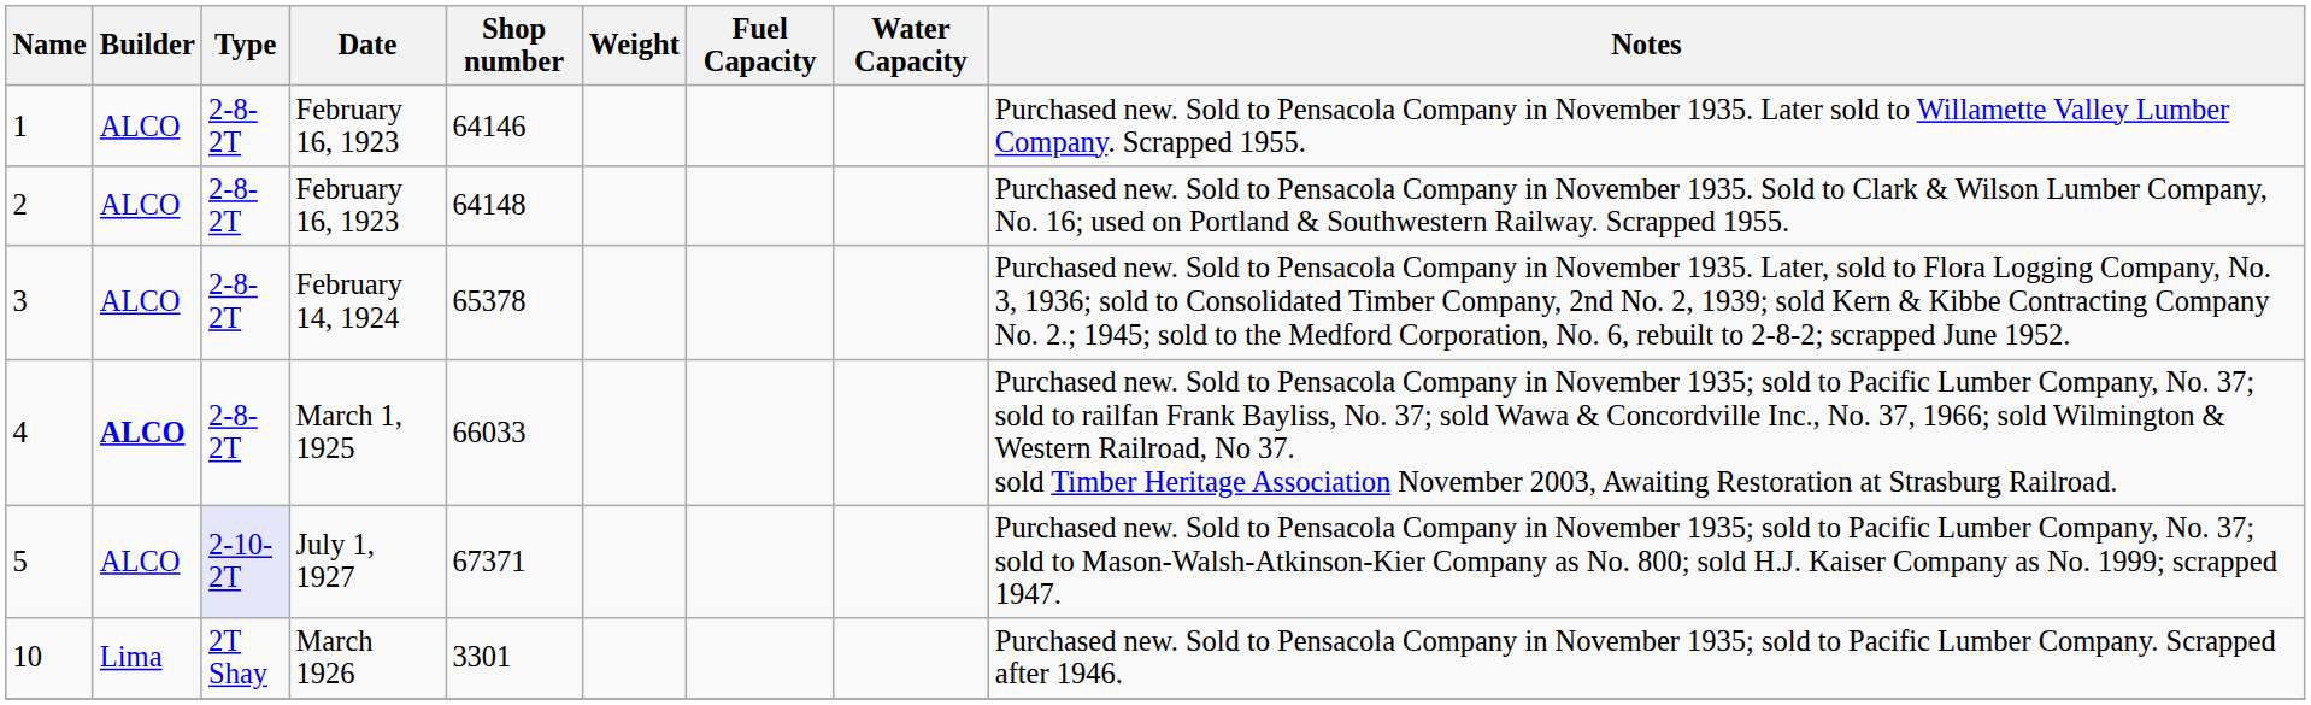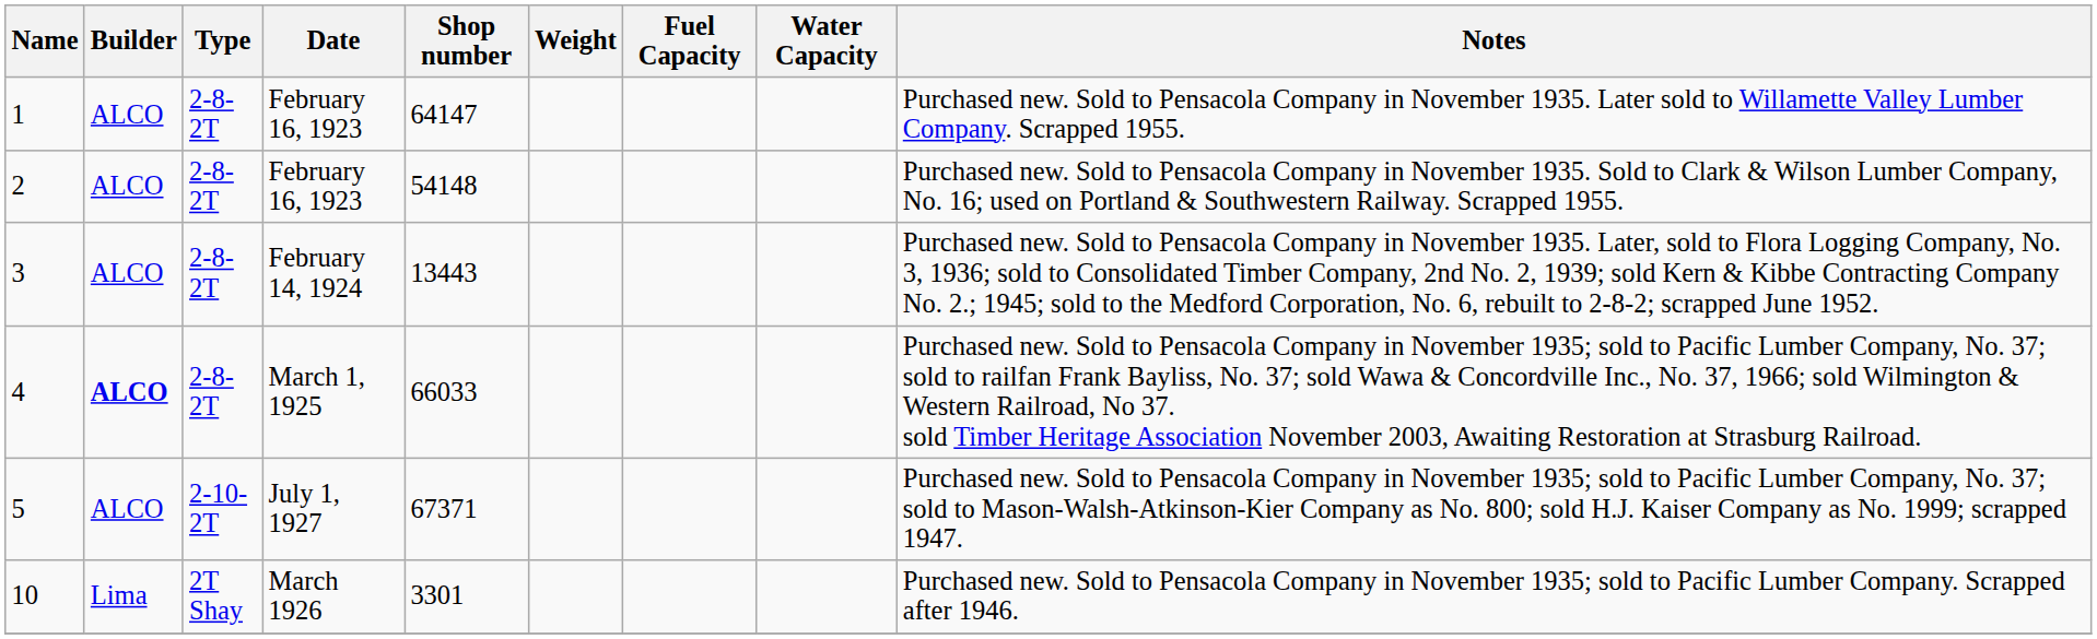 <table class="wikitable">
 <tr>
 <th>Name</th>
 <th>Builder</th>
 <th>Type</th>
 <th>Date</th>
 <th>Shop number</th>
 <th>Weight</th>
 <th>Fuel Capacity</th>
 <th>Water Capacity</th>
 <th>Notes</th>
 </tr>
 <tr>
 <td>1</td>
 <td><a href='#'>ALCO</a></td>
 <td><a href='#'>2-8-2T</a></td>
 <td>February 16, 1923</td>
-<td>64146</td>
+<td>64147</td>
 <td></td>
 <td></td>
 <td></td>
 <td>Purchased new. Sold to Pensacola Company in November 1935. Later sold to <a href='#'>Willamette Valley Lumber Company</a>. Scrapped 1955.</td>
 </tr>
 <tr>
 <td>2</td>
 <td><a href='#'>ALCO</a></td>
 <td><a href='#'>2-8-2T</a></td>
 <td>February 16, 1923</td>
-<td>64148</td>
+<td>54148</td>
 <td></td>
 <td></td>
 <td></td>
 <td>Purchased new. Sold to Pensacola Company in November 1935. Sold to Clark & Wilson Lumber Company, No. 16; used on Portland & Southwestern Railway. Scrapped 1955.</td>
 </tr>
 <tr>
 <td>3</td>
 <td><a href='#'>ALCO</a></td>
 <td><a href='#'>2-8-2T</a></td>
 <td>February 14, 1924</td>
-<td>65378</td>
+<td>13443</td>
 <td></td>
 <td></td>
 <td></td>
 <td>Purchased new. Sold to Pensacola Company in November 1935. Later, sold to Flora Logging Company, No. 3, 1936; sold to Consolidated Timber Company, 2nd No. 2, 1939; sold Kern & Kibbe Contracting Company No. 2.; 1945; sold to the Medford Corporation, No. 6, rebuilt to 2-8-2; scrapped June 1952.</td>
 </tr>
 <tr>
 <td>4</td>
 <td><strong><a href='#'>ALCO</a></strong></td>
 <td><a href='#'>2-8-2T</a></td>
 <td>March 1, 1925</td>
 <td>66033</td>
 <td></td>
 <td></td>
 <td></td>
 <td>Purchased new. Sold to Pensacola Company in November 1935; sold to Pacific Lumber Company, No. 37; sold to railfan Frank Bayliss, No. 37; sold Wawa & Concordville Inc., No. 37, 1966; sold Wilmington & Western Railroad, No 37.<br>sold <a href='#'>Timber Heritage Association</a> November 2003, Awaiting Restoration at Strasburg Railroad.</td>
 </tr>
 <tr>
 <td>5</td>
 <td><a href='#'>ALCO</a></td>
-<td style="background: lavender;"><a href='#'>2-10-2T</a></td>
+<td><a href='#'>2-10-2T</a></td>
 <td>July 1, 1927</td>
 <td>67371</td>
 <td></td>
 <td></td>
 <td></td>
 <td>Purchased new. Sold to Pensacola Company in November 1935; sold to Pacific Lumber Company, No. 37; sold to Mason-Walsh-Atkinson-Kier Company as No. 800; sold H.J. Kaiser Company as No. 1999; scrapped 1947.</td>
 </tr>
 <tr>
 <td>10</td>
 <td><a href='#'>Lima</a></td>
 <td><a href='#'>2T Shay</a></td>
 <td>March 1926</td>
 <td>3301</td>
 <td></td>
 <td></td>
 <td></td>
 <td>Purchased new. Sold to Pensacola Company in November 1935; sold to Pacific Lumber Company. Scrapped after 1946.</td>
 </tr>
 <tr>
 </tr>
 </table>
